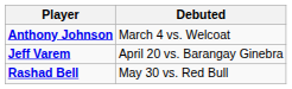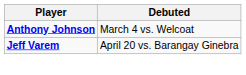 <table class=wikitable>
 <tr>
 <th>Player</th>
 <th>Debuted</th>
 </tr>
 <tr>
 <td><strong><a href='#'>Anthony Johnson</a></strong></td>
 <td>March 4 vs. Welcoat</td>
 </tr>
 <tr>
 <td><strong><a href='#'>Jeff Varem</a></strong></td>
 <td>April 20 vs. Barangay Ginebra</td>
 </tr>
-<tr>
-<td><strong><a href='#'>Rashad Bell</a></strong></td>
-<td>May 30 vs. Red Bull</td>
-</tr>
 </table>
